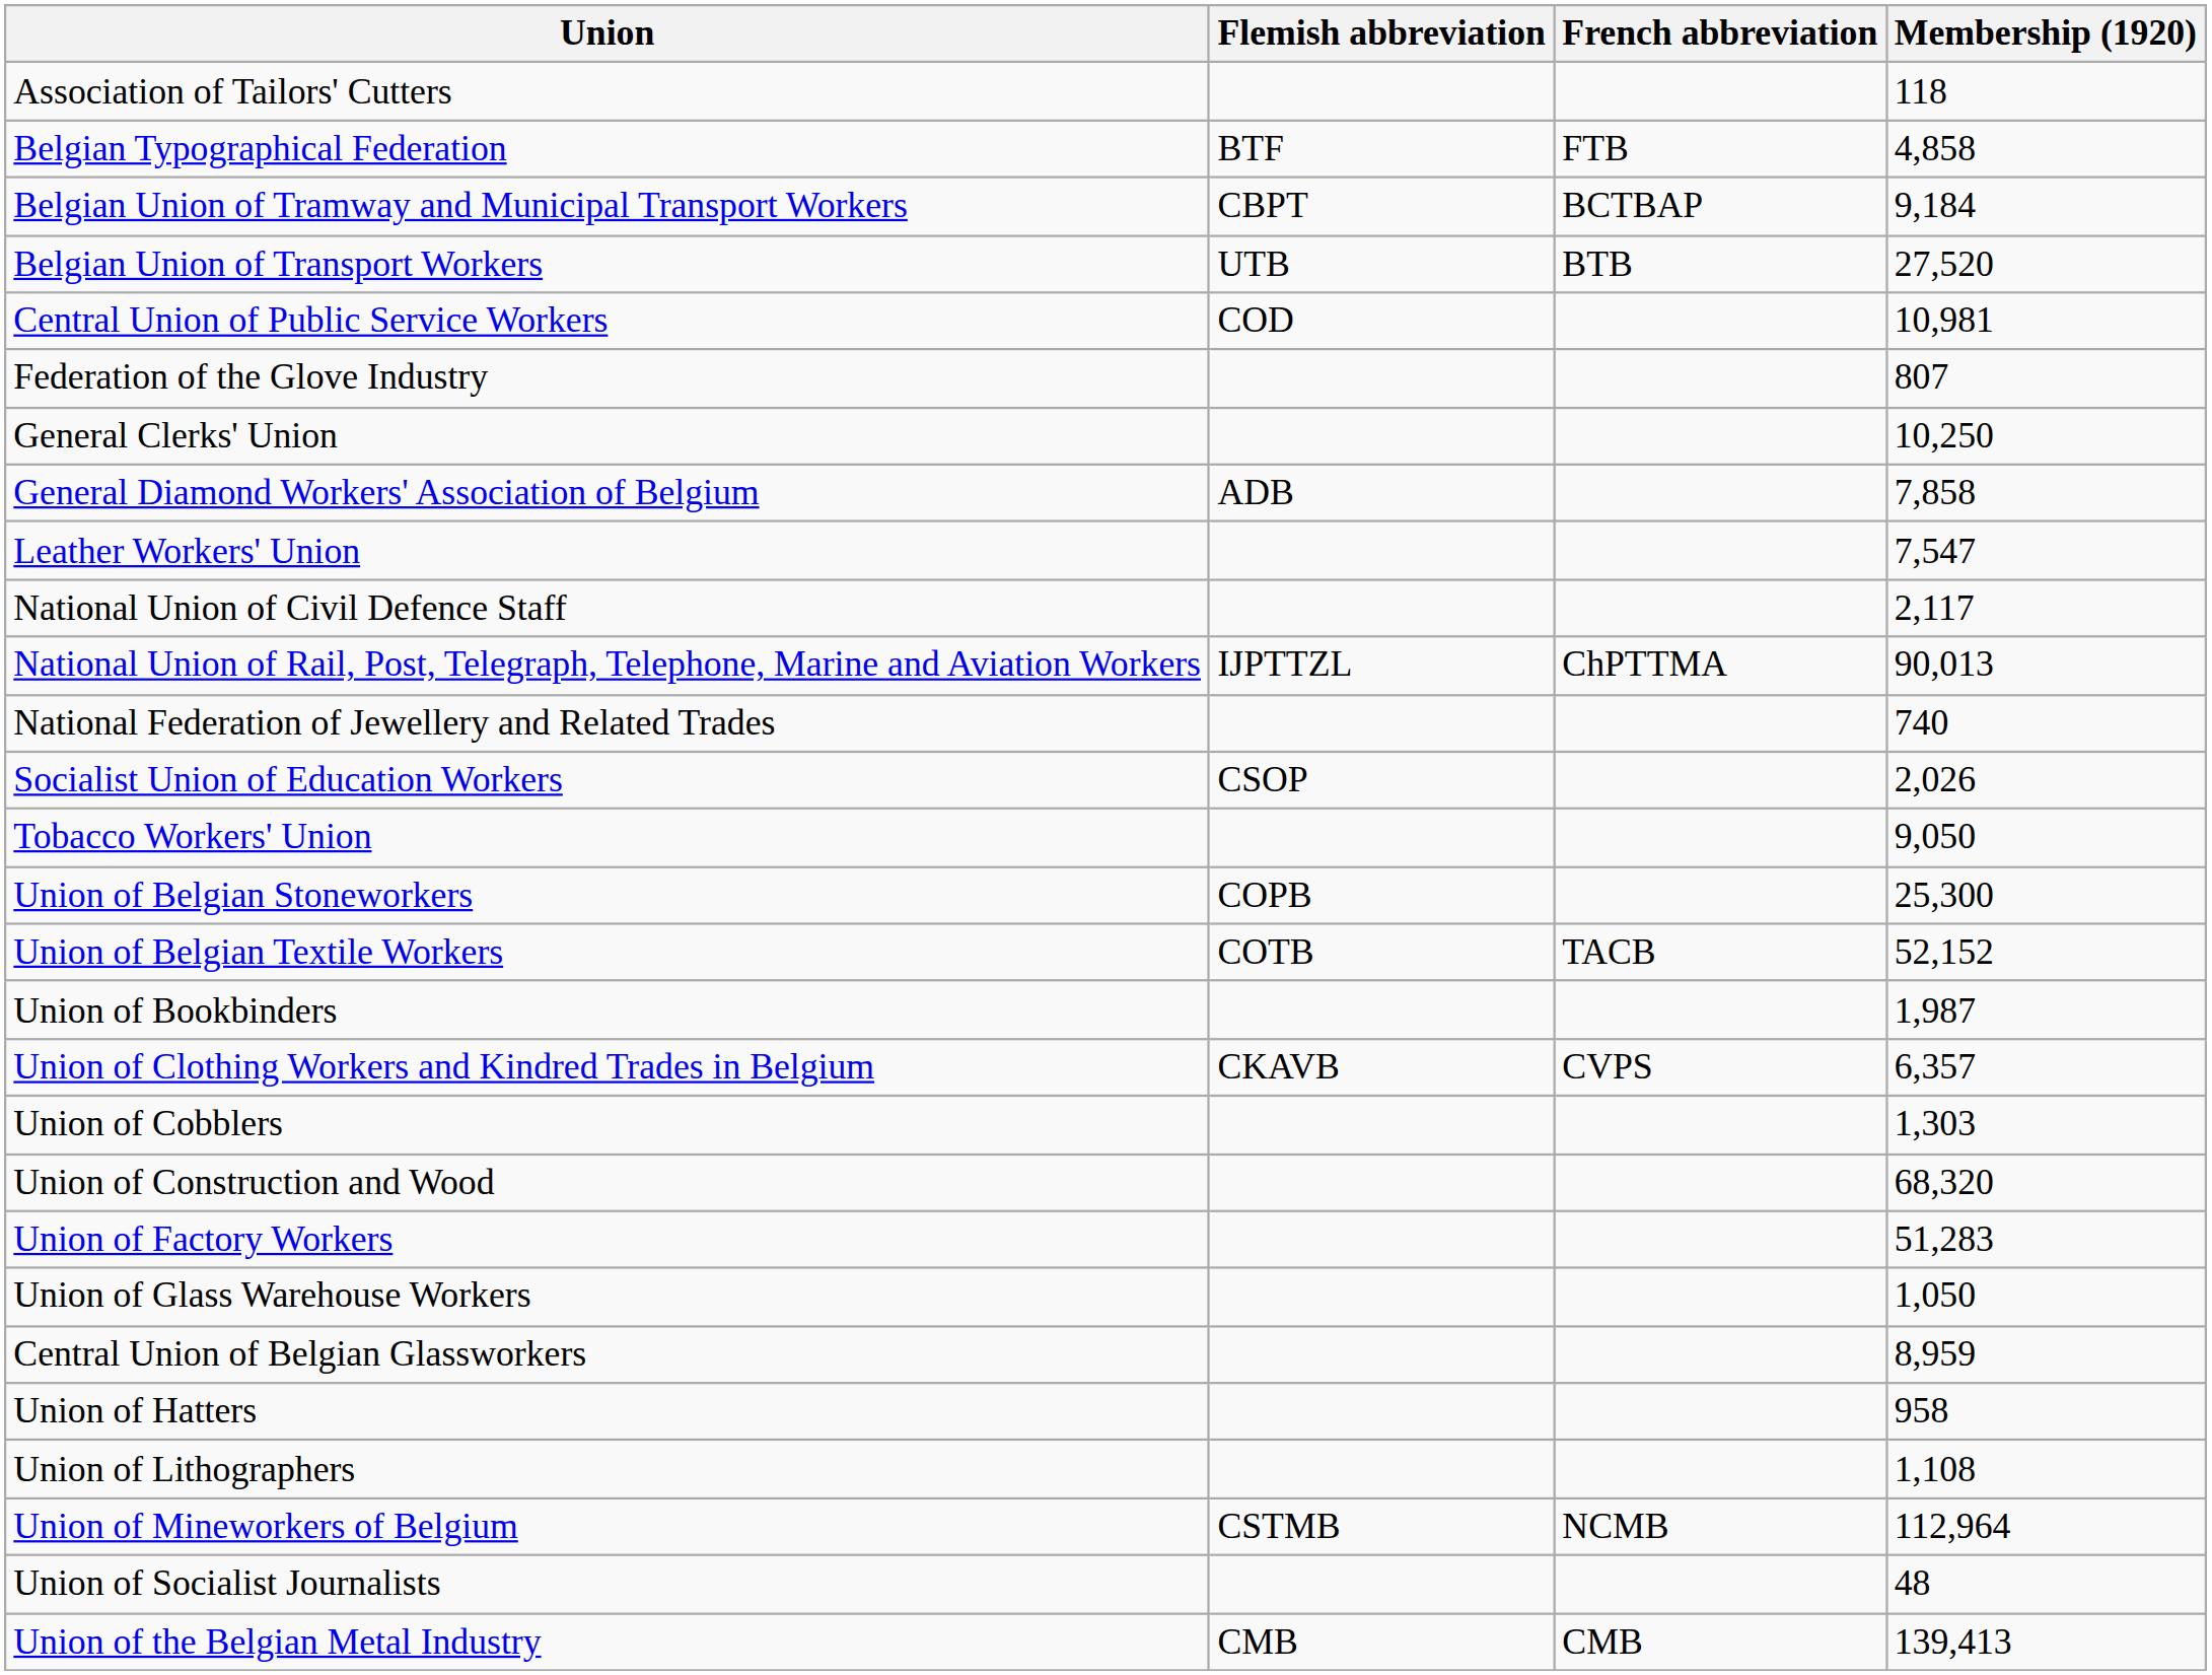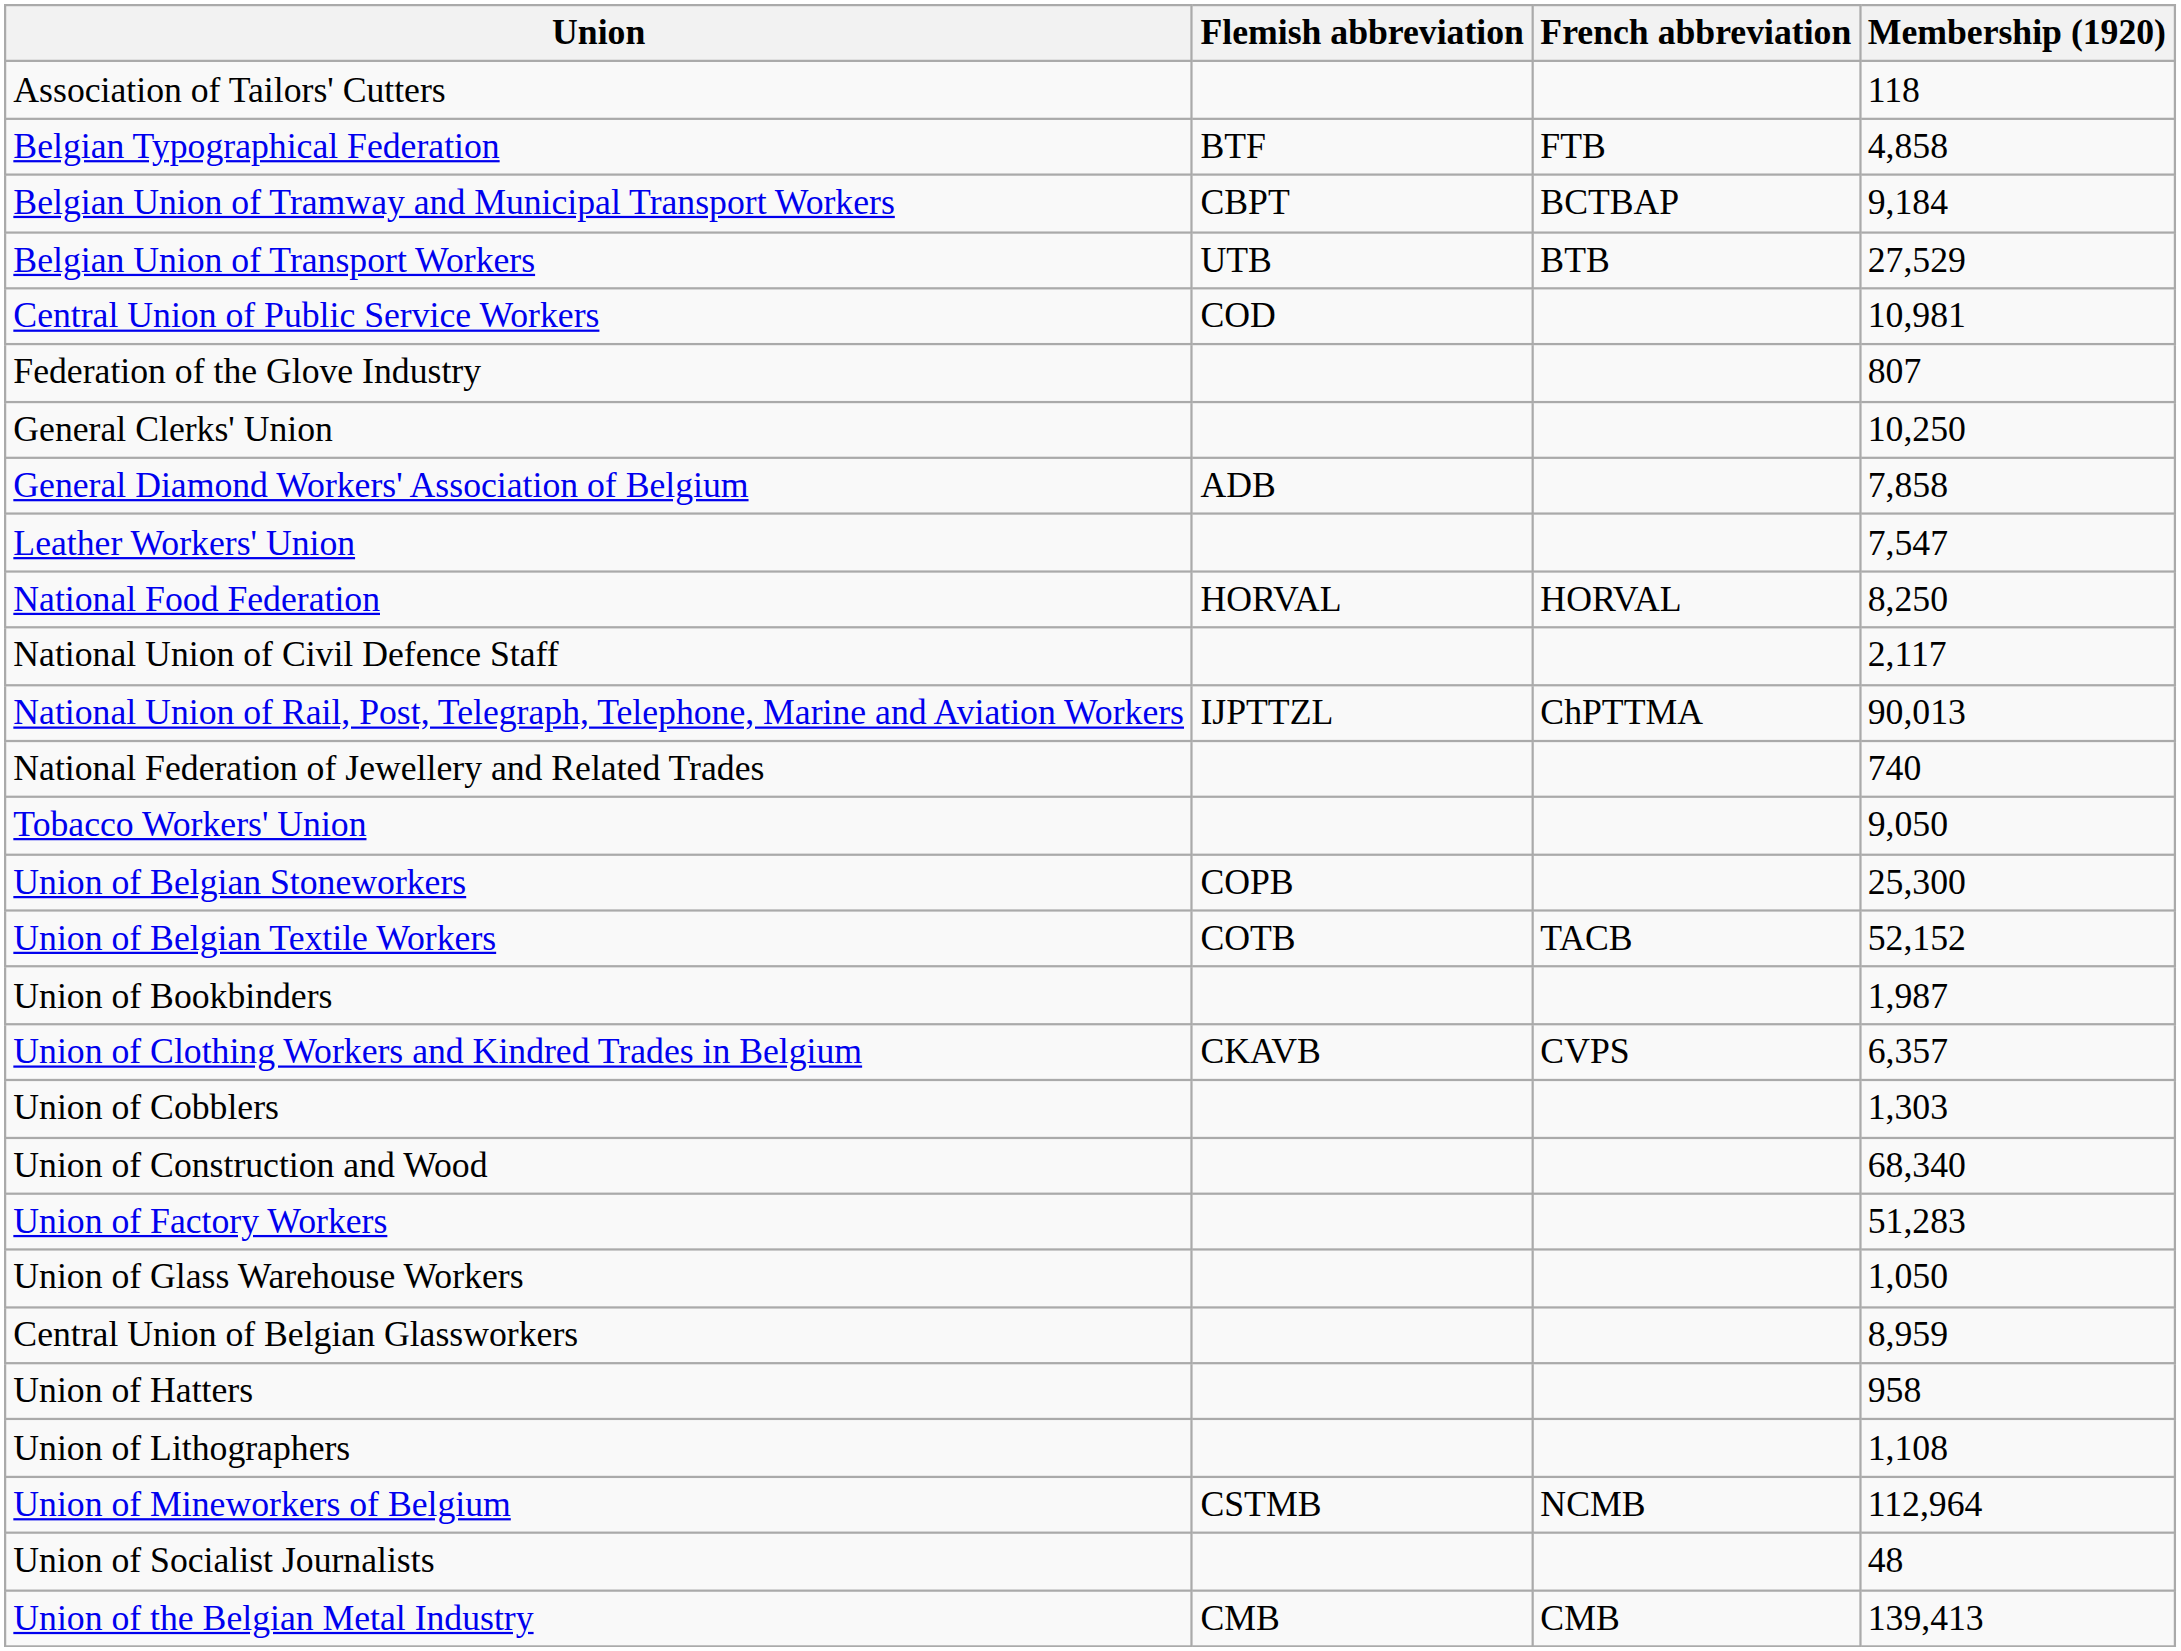 <table class="wikitable sortable">
 <tr>
 <th>Union</th>
 <th>Flemish abbreviation</th>
 <th>French abbreviation</th>
 <th>Membership (1920)</th>
 </tr>
 <tr>
 <td>Association of Tailors' Cutters</td>
 <td></td>
 <td></td>
 <td>118</td>
 </tr>
 <tr>
 <td><a href='#'>Belgian Typographical Federation</a></td>
 <td>BTF</td>
 <td>FTB</td>
 <td>4,858</td>
 </tr>
 <tr>
 <td><a href='#'>Belgian Union of Tramway and Municipal Transport Workers</a></td>
 <td>CBPT</td>
 <td>BCTBAP</td>
 <td>9,184</td>
 </tr>
 <tr>
 <td><a href='#'>Belgian Union of Transport Workers</a></td>
 <td>UTB</td>
 <td>BTB</td>
-<td>27,520</td>
+<td>27,529</td>
 </tr>
 <tr>
 <td><a href='#'>Central Union of Public Service Workers</a></td>
 <td>COD</td>
 <td></td>
 <td>10,981</td>
 </tr>
 <tr>
 <td>Federation of the Glove Industry</td>
 <td></td>
 <td></td>
 <td>807</td>
 </tr>
 <tr>
 <td>General Clerks' Union</td>
 <td></td>
 <td></td>
 <td>10,250</td>
 </tr>
 <tr>
 <td><a href='#'>General Diamond Workers' Association of Belgium</a></td>
 <td>ADB</td>
 <td></td>
 <td>7,858</td>
 </tr>
 <tr>
 <td><a href='#'>Leather Workers' Union</a></td>
 <td></td>
 <td></td>
 <td>7,547</td>
 </tr>
 <tr>
+<td><a href='#'>National Food Federation</a></td>
+<td>HORVAL</td>
+<td>HORVAL</td>
+<td>8,250</td>
+</tr>
+<tr>
 <td>National Union of Civil Defence Staff</td>
 <td></td>
 <td></td>
 <td>2,117</td>
 </tr>
 <tr>
 <td><a href='#'>National Union of Rail, Post, Telegraph, Telephone, Marine and Aviation Workers</a></td>
 <td>IJPTTZL</td>
 <td>ChPTTMA</td>
 <td>90,013</td>
 </tr>
 <tr>
 <td>National Federation of Jewellery and Related Trades</td>
 <td></td>
 <td></td>
 <td>740</td>
-</tr>
-<tr>
-<td><a href='#'>Socialist Union of Education Workers</a></td>
-<td>CSOP</td>
-<td></td>
-<td>2,026</td>
 </tr>
 <tr>
 <td><a href='#'>Tobacco Workers' Union</a></td>
 <td></td>
 <td></td>
 <td>9,050</td>
 </tr>
 <tr>
 <td><a href='#'>Union of Belgian Stoneworkers</a></td>
 <td>COPB</td>
 <td></td>
 <td>25,300</td>
 </tr>
 <tr>
 <td><a href='#'>Union of Belgian Textile Workers</a></td>
 <td>COTB</td>
 <td>TACB</td>
 <td>52,152</td>
 </tr>
 <tr>
 <td>Union of Bookbinders</td>
 <td></td>
 <td></td>
 <td>1,987</td>
 </tr>
 <tr>
 <td><a href='#'>Union of Clothing Workers and Kindred Trades in Belgium</a></td>
 <td>CKAVB</td>
 <td>CVPS</td>
 <td>6,357</td>
 </tr>
 <tr>
 <td>Union of Cobblers</td>
 <td></td>
 <td></td>
 <td>1,303</td>
 </tr>
 <tr>
 <td>Union of Construction and Wood</td>
 <td></td>
 <td></td>
-<td>68,320</td>
+<td>68,340</td>
 </tr>
 <tr>
 <td><a href='#'>Union of Factory Workers</a></td>
 <td></td>
 <td></td>
 <td>51,283</td>
 </tr>
 <tr>
 <td>Union of Glass Warehouse Workers</td>
 <td></td>
 <td></td>
 <td>1,050</td>
 </tr>
 <tr>
 <td>Central Union of Belgian Glassworkers</td>
 <td></td>
 <td></td>
 <td>8,959</td>
 </tr>
 <tr>
 <td>Union of Hatters</td>
 <td></td>
 <td></td>
 <td>958</td>
 </tr>
 <tr>
 <td>Union of Lithographers</td>
 <td></td>
 <td></td>
 <td>1,108</td>
 </tr>
 <tr>
 <td><a href='#'>Union of Mineworkers of Belgium</a></td>
 <td>CSTMB</td>
 <td>NCMB</td>
 <td>112,964</td>
 </tr>
 <tr>
 <td>Union of Socialist Journalists</td>
 <td></td>
 <td></td>
 <td>48</td>
 </tr>
 <tr>
 <td><a href='#'>Union of the Belgian Metal Industry</a></td>
 <td>CMB</td>
 <td>CMB</td>
 <td>139,413</td>
 </tr>
 </table>
